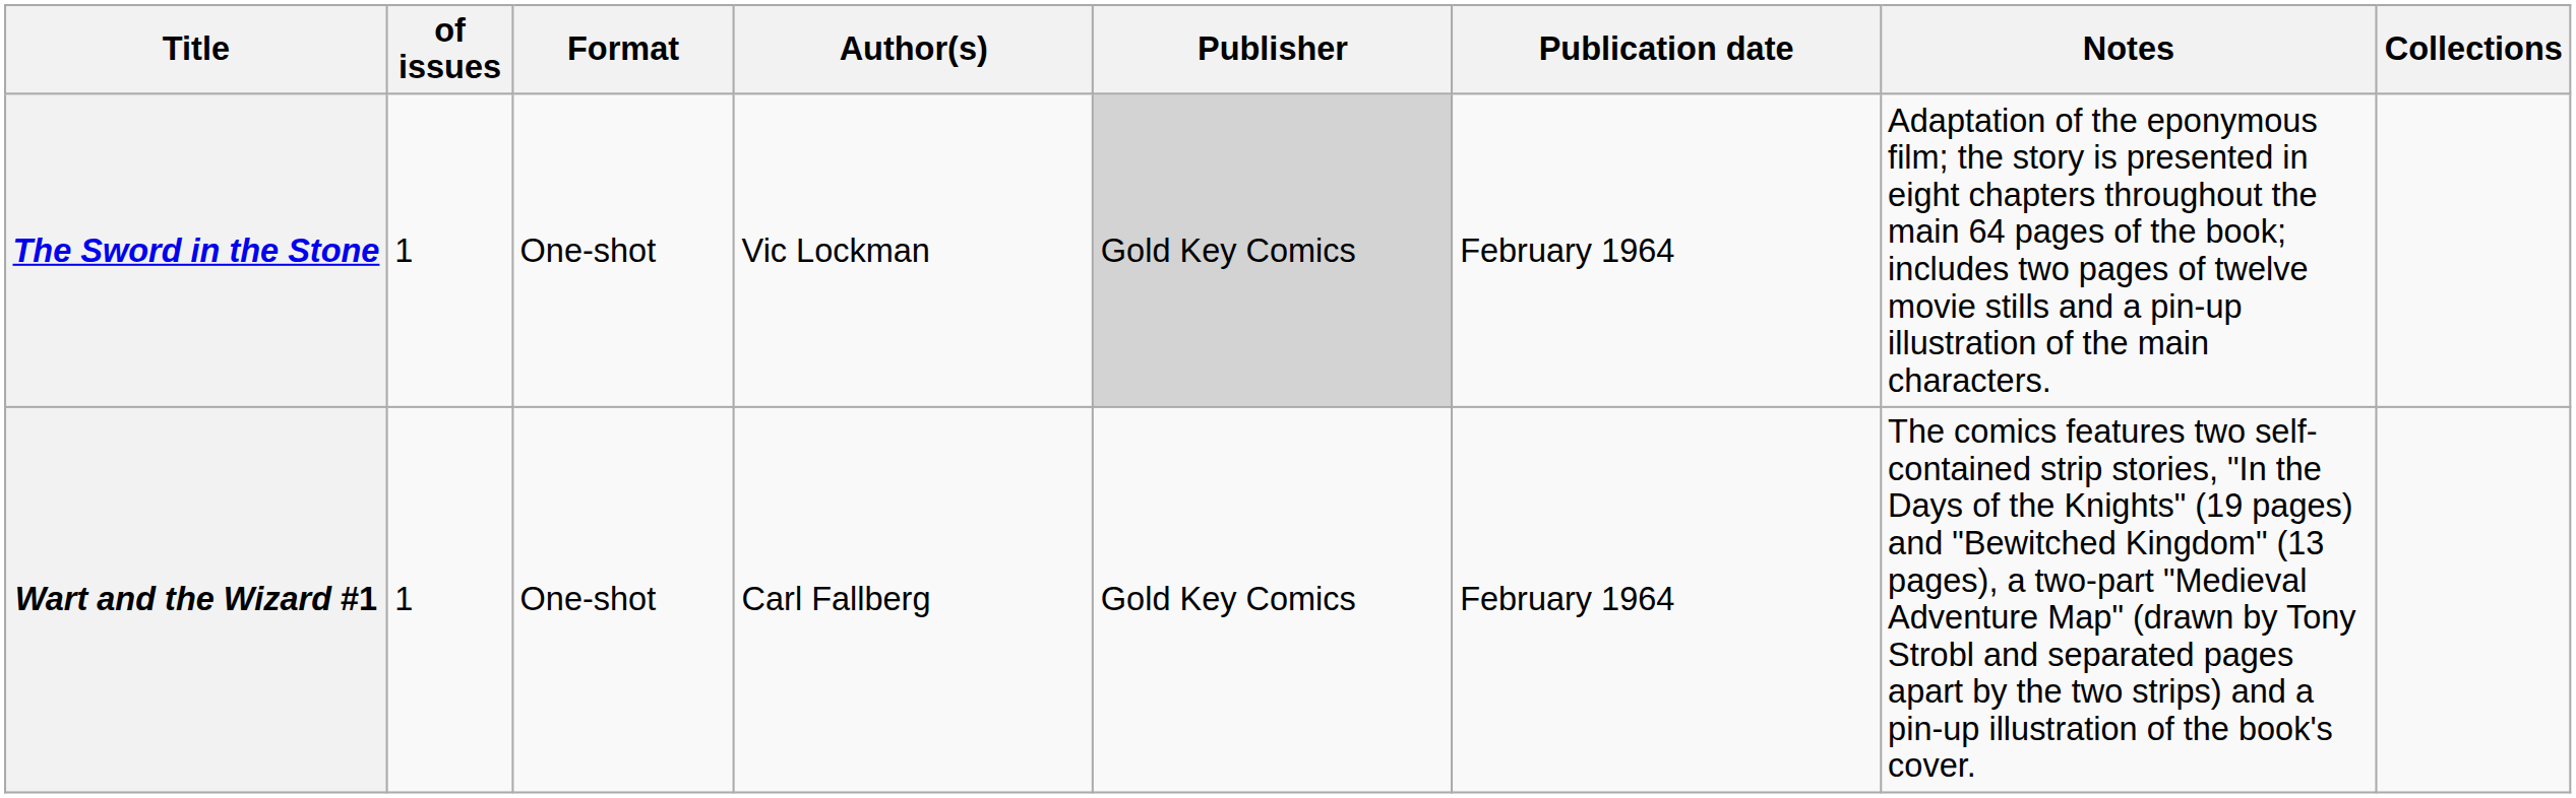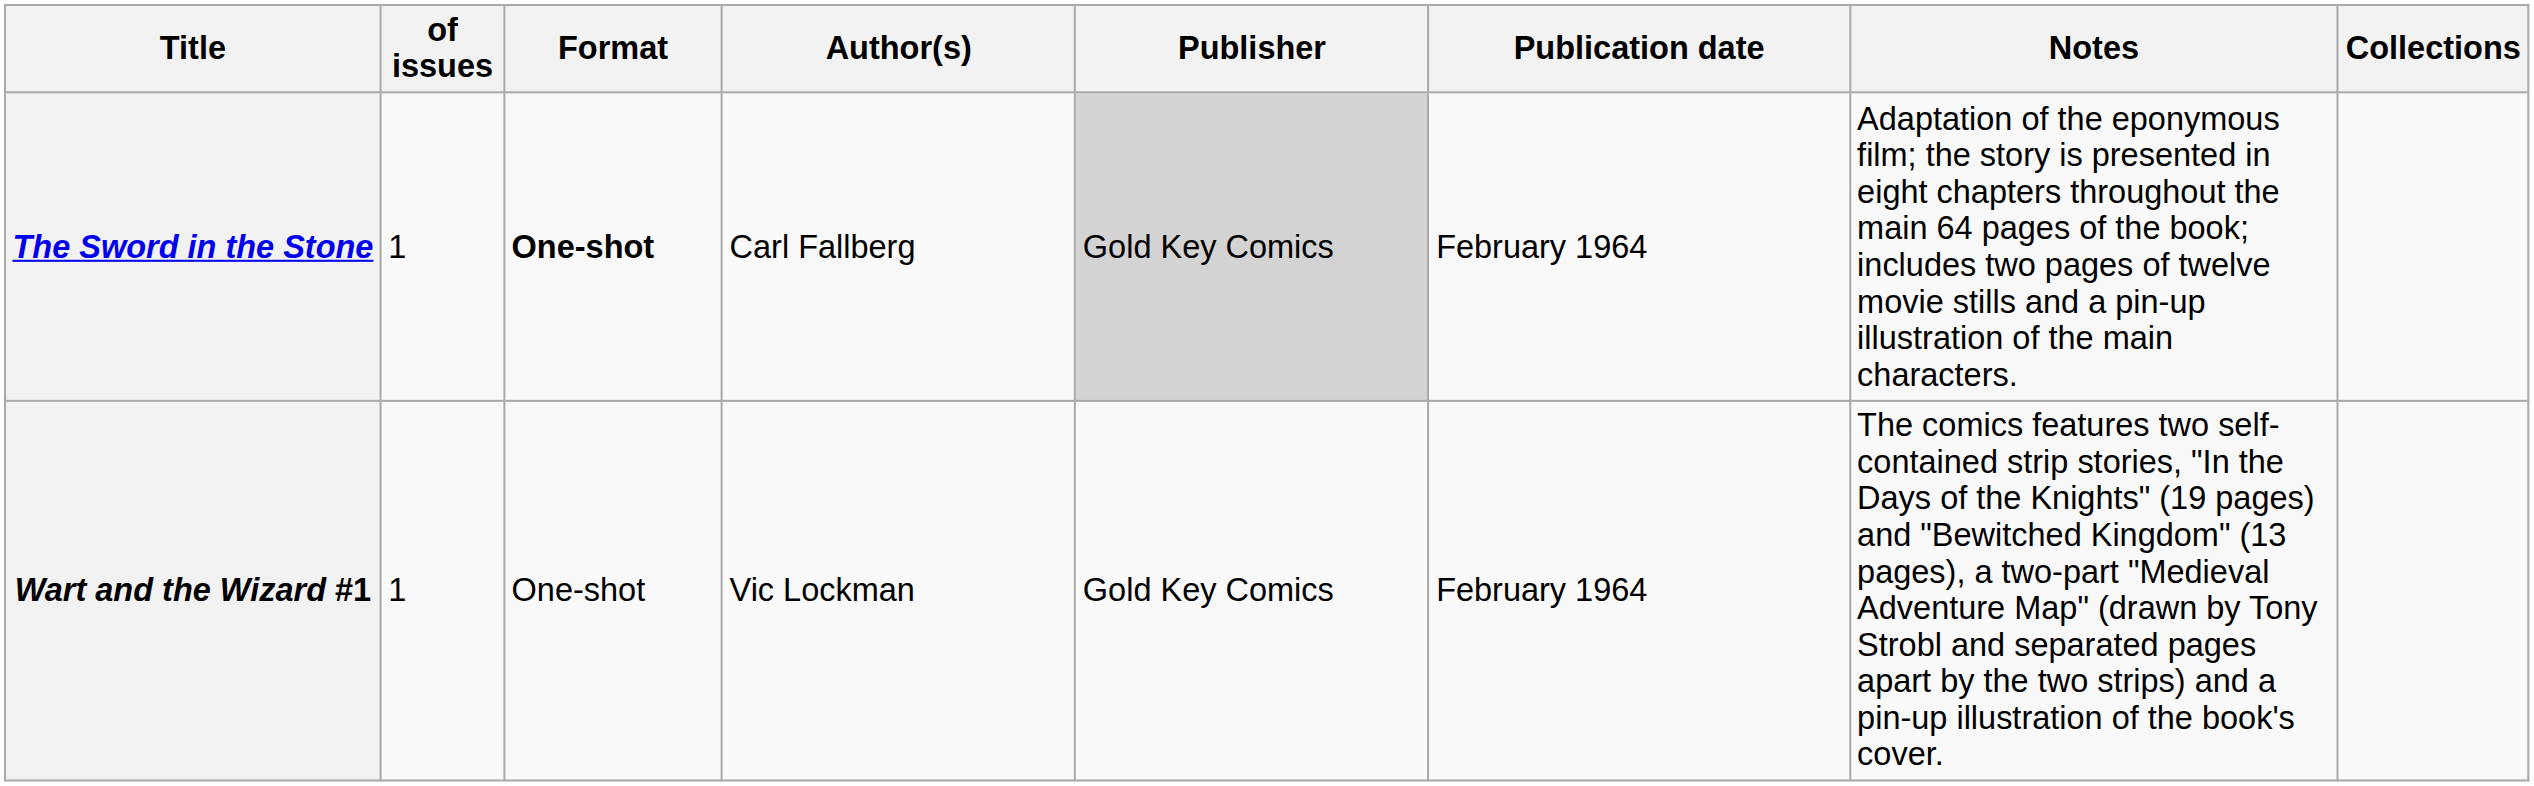 <table class="wikitable">
 <tr>
 <th>Title</th>
 <th style="width:40pt"> of issues</th>
 <th style="width:75pt">Format</th>
 <th style="width:125pt">Author(s)</th>
 <th style="width:125pt">Publisher</th>
 <th style="width:150pt">Publication date</th>
 <th style="width:175pt">Notes</th>
 <th>Collections</th>
 </tr>
 <tr>
 <th><em><a href='#'>The Sword in the Stone</a></em></th>
 <td>1</td>
-<td>One-shot</td>
-<td>Vic Lockman</td>
+<td><strong>One-shot</strong></td>
+<td>Carl Fallberg</td>
 <td style="background: lightgrey;">Gold Key Comics</td>
 <td>February 1964</td>
 <td>Adaptation of the eponymous film; the story is presented in eight chapters throughout the main 64 pages of the book; includes two pages of twelve movie stills and a pin-up illustration of the main characters.</td>
 <td></td>
 </tr>
 <tr>
 <th><em>Wart and the Wizard</em> #1</th>
 <td>1</td>
 <td>One-shot</td>
-<td>Carl Fallberg</td>
+<td>Vic Lockman</td>
 <td>Gold Key Comics</td>
 <td>February 1964</td>
 <td>The comics features two self-contained strip stories, "In the Days of the Knights" (19 pages) and "Bewitched Kingdom" (13 pages), a two-part "Medieval Adventure Map" (drawn by Tony Strobl and separated pages apart by the two strips) and a pin-up illustration of the book's cover.</td>
 <td></td>
 </tr>
 </table>
